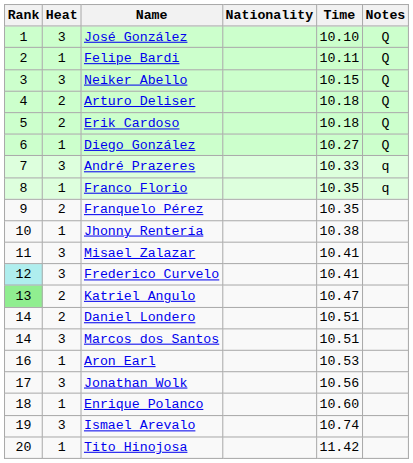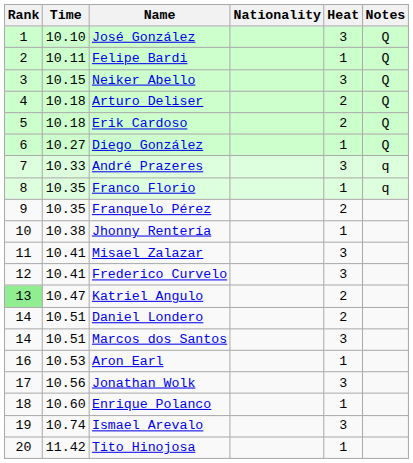 <table class="wikitable sortable" style="text-align:center">
 <tr>
 <th>Rank</th>
-<th>Heat</th>
+<th>Time</th>
 <th>Name</th>
 <th>Nationality</th>
-<th>Time</th>
+<th>Heat</th>
 <th>Notes</th>
 </tr>
 <tr bgcolor=ccffcc>
 <td>1</td>
-<td>3</td>
+<td>10.10</td>
 <td align=left><a href='#'>José González</a></td>
 <td align=left></td>
-<td>10.10</td>
+<td>3</td>
 <td>Q</td>
 </tr>
 <tr bgcolor=ccffcc>
 <td>2</td>
-<td>1</td>
+<td>10.11</td>
 <td align=left><a href='#'>Felipe Bardi</a></td>
 <td align=left></td>
-<td>10.11</td>
+<td>1</td>
 <td>Q</td>
 </tr>
 <tr bgcolor=ccffcc>
 <td>3</td>
-<td>3</td>
+<td>10.15</td>
 <td align=left><a href='#'>Neiker Abello</a></td>
 <td align=left></td>
-<td>10.15</td>
+<td>3</td>
 <td>Q <strong></strong></td>
 </tr>
 <tr bgcolor=ccffcc>
 <td>4</td>
-<td>2</td>
+<td>10.18</td>
 <td align=left><a href='#'>Arturo Deliser</a></td>
 <td align=left></td>
-<td>10.18</td>
+<td>2</td>
 <td>Q</td>
 </tr>
 <tr bgcolor=ccffcc>
 <td>5</td>
-<td>2</td>
+<td>10.18</td>
 <td align=left><a href='#'>Erik Cardoso</a></td>
 <td align=left></td>
-<td>10.18</td>
+<td>2</td>
 <td>Q</td>
 </tr>
 <tr bgcolor=ccffcc>
 <td>6</td>
-<td>1</td>
+<td>10.27</td>
 <td align=left><a href='#'>Diego González</a></td>
 <td align=left></td>
-<td>10.27</td>
+<td>1</td>
 <td>Q</td>
 </tr>
 <tr bgcolor=ddffdd>
 <td>7</td>
-<td>3</td>
+<td>10.33</td>
 <td align=left><a href='#'>André Prazeres</a></td>
 <td align=left></td>
-<td>10.33</td>
+<td>3</td>
 <td>q</td>
 </tr>
 <tr bgcolor=ddffdd>
 <td>8</td>
-<td>1</td>
+<td>10.35</td>
 <td align=left><a href='#'>Franco Florio</a></td>
 <td align=left></td>
-<td>10.35</td>
+<td>1</td>
 <td>q</td>
 </tr>
 <tr>
 <td>9</td>
-<td>2</td>
+<td>10.35</td>
 <td align=left><a href='#'>Franquelo Pérez</a></td>
 <td align=left></td>
-<td>10.35</td>
+<td>2</td>
 <td></td>
 </tr>
 <tr>
 <td>10</td>
-<td>1</td>
+<td>10.38</td>
 <td align=left><a href='#'>Jhonny Rentería</a></td>
 <td align=left></td>
-<td>10.38</td>
+<td>1</td>
 <td></td>
 </tr>
 <tr>
 <td>11</td>
-<td>3</td>
+<td>10.41</td>
 <td align=left><a href='#'>Misael Zalazar</a></td>
 <td align=left></td>
-<td>10.41</td>
+<td>3</td>
 <td></td>
 </tr>
 <tr>
-<td style="background: paleturquoise;">12</td>
-<td>3</td>
+<td>12</td>
+<td>10.41</td>
 <td align=left><a href='#'>Frederico Curvelo</a></td>
 <td align=left></td>
-<td>10.41</td>
+<td>3</td>
 <td></td>
 </tr>
 <tr>
 <td style="background: lightgreen;">13</td>
-<td>2</td>
+<td>10.47</td>
 <td align=left><a href='#'>Katriel Angulo</a></td>
 <td align=left></td>
-<td>10.47</td>
+<td>2</td>
 <td></td>
 </tr>
 <tr>
 <td>14</td>
-<td>2</td>
+<td>10.51</td>
 <td align=left><a href='#'>Daniel Londero</a></td>
 <td align=left></td>
-<td>10.51</td>
+<td>2</td>
 <td></td>
 </tr>
 <tr>
 <td>14</td>
-<td>3</td>
+<td>10.51</td>
 <td align=left><a href='#'>Marcos dos Santos</a></td>
 <td align=left></td>
-<td>10.51</td>
+<td>3</td>
 <td></td>
 </tr>
 <tr>
 <td>16</td>
-<td>1</td>
+<td>10.53</td>
 <td align=left><a href='#'>Aron Earl</a></td>
 <td align=left></td>
-<td>10.53</td>
+<td>1</td>
 <td></td>
 </tr>
 <tr>
 <td>17</td>
-<td>3</td>
+<td>10.56</td>
 <td align=left><a href='#'>Jonathan Wolk</a></td>
 <td align=left></td>
-<td>10.56</td>
+<td>3</td>
 <td></td>
 </tr>
 <tr>
 <td>18</td>
-<td>1</td>
+<td>10.60</td>
 <td align=left><a href='#'>Enrique Polanco</a></td>
 <td align=left></td>
-<td>10.60</td>
+<td>1</td>
 <td></td>
 </tr>
 <tr>
 <td>19</td>
-<td>3</td>
+<td>10.74</td>
 <td align=left><a href='#'>Ismael Arevalo</a></td>
 <td align=left></td>
-<td>10.74</td>
+<td>3</td>
 <td></td>
 </tr>
 <tr>
 <td>20</td>
-<td>1</td>
+<td>11.42</td>
 <td align=left><a href='#'>Tito Hinojosa</a></td>
 <td align=left></td>
-<td>11.42</td>
+<td>1</td>
 <td></td>
 </tr>
 </table>
